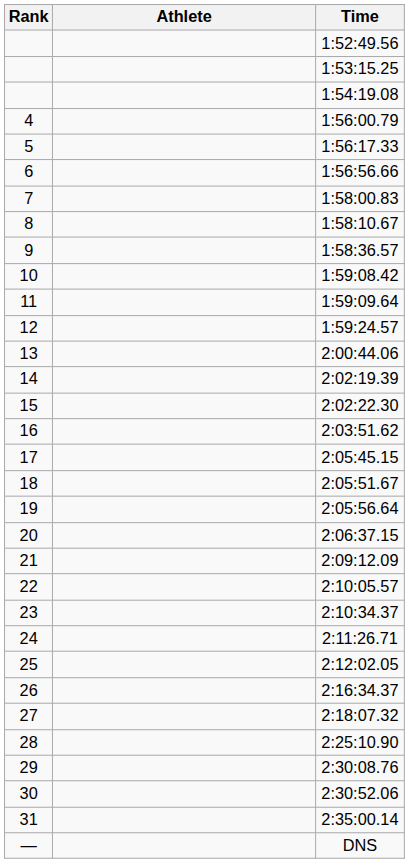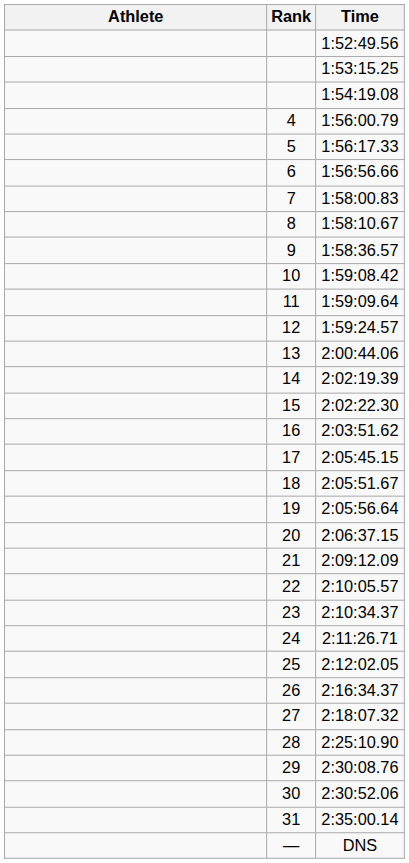 <table class=wikitable style="text-align:center">
 <tr>
+<th width=250>Athlete</th>
 <th width=40>Rank</th>
-<th width=250>Athlete</th>
 <th width=80>Time</th>
 </tr>
 <tr>
+<td align=left></td>
 <td></td>
-<td align=left></td>
 <td>1:52:49.56</td>
 </tr>
 <tr>
+<td align=left></td>
 <td></td>
-<td align=left></td>
 <td>1:53:15.25</td>
 </tr>
 <tr>
+<td align=left></td>
 <td></td>
-<td align=left></td>
 <td>1:54:19.08</td>
 </tr>
 <tr>
+<td align=left></td>
 <td>4</td>
-<td align=left></td>
 <td>1:56:00.79</td>
 </tr>
 <tr>
+<td align=left></td>
 <td>5</td>
-<td align=left></td>
 <td>1:56:17.33</td>
 </tr>
 <tr>
+<td align=left></td>
 <td>6</td>
-<td align=left></td>
 <td>1:56:56.66</td>
 </tr>
 <tr>
+<td align=left></td>
 <td>7</td>
-<td align=left></td>
 <td>1:58:00.83</td>
 </tr>
 <tr>
+<td align=left></td>
 <td>8</td>
-<td align=left></td>
 <td>1:58:10.67</td>
 </tr>
 <tr>
+<td align=left></td>
 <td>9</td>
-<td align=left></td>
 <td>1:58:36.57</td>
 </tr>
 <tr>
+<td align=left></td>
 <td>10</td>
-<td align=left></td>
 <td>1:59:08.42</td>
 </tr>
 <tr>
+<td align=left></td>
 <td>11</td>
-<td align=left></td>
 <td>1:59:09.64</td>
 </tr>
 <tr>
+<td align=left></td>
 <td>12</td>
-<td align=left></td>
 <td>1:59:24.57</td>
 </tr>
 <tr>
+<td align=left></td>
 <td>13</td>
-<td align=left></td>
 <td>2:00:44.06</td>
 </tr>
 <tr>
+<td align=left></td>
 <td>14</td>
-<td align=left></td>
 <td>2:02:19.39</td>
 </tr>
 <tr>
+<td align=left></td>
 <td>15</td>
-<td align=left></td>
 <td>2:02:22.30</td>
 </tr>
 <tr>
+<td align=left></td>
 <td>16</td>
-<td align=left></td>
 <td>2:03:51.62</td>
 </tr>
 <tr>
+<td align=left></td>
 <td>17</td>
-<td align=left></td>
 <td>2:05:45.15</td>
 </tr>
 <tr>
+<td align=left></td>
 <td>18</td>
-<td align=left></td>
 <td>2:05:51.67</td>
 </tr>
 <tr>
+<td align=left></td>
 <td>19</td>
-<td align=left></td>
 <td>2:05:56.64</td>
 </tr>
 <tr>
+<td align=left></td>
 <td>20</td>
-<td align=left></td>
 <td>2:06:37.15</td>
 </tr>
 <tr>
+<td align=left></td>
 <td>21</td>
-<td align=left></td>
 <td>2:09:12.09</td>
 </tr>
 <tr>
+<td align=left></td>
 <td>22</td>
-<td align=left></td>
 <td>2:10:05.57</td>
 </tr>
 <tr>
+<td align=left></td>
 <td>23</td>
-<td align=left></td>
 <td>2:10:34.37</td>
 </tr>
 <tr>
+<td align=left></td>
 <td>24</td>
-<td align=left></td>
 <td>2:11:26.71</td>
 </tr>
 <tr>
+<td align=left></td>
 <td>25</td>
-<td align=left></td>
 <td>2:12:02.05</td>
 </tr>
 <tr>
+<td align=left></td>
 <td>26</td>
-<td align=left></td>
 <td>2:16:34.37</td>
 </tr>
 <tr>
+<td align=left></td>
 <td>27</td>
-<td align=left></td>
 <td>2:18:07.32</td>
 </tr>
 <tr>
+<td align=left></td>
 <td>28</td>
-<td align=left></td>
 <td>2:25:10.90</td>
 </tr>
 <tr>
+<td align=left></td>
 <td>29</td>
-<td align=left></td>
 <td>2:30:08.76</td>
 </tr>
 <tr>
+<td align=left></td>
 <td>30</td>
-<td align=left></td>
 <td>2:30:52.06</td>
 </tr>
 <tr>
+<td align=left></td>
 <td>31</td>
-<td align=left></td>
 <td>2:35:00.14</td>
 </tr>
 <tr>
+<td align=left></td>
 <td>—</td>
-<td align=left></td>
 <td>DNS</td>
 </tr>
 </table>
